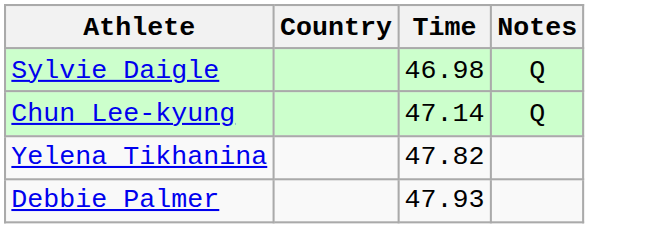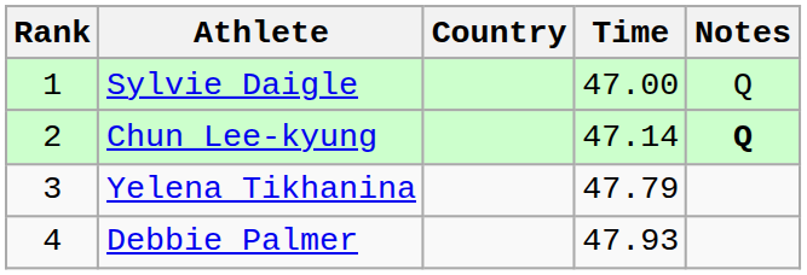 <table class="wikitable" style="text-align:center">
 <tr>
+<th>Rank</th>
 <th>Athlete</th>
 <th>Country</th>
 <th>Time</th>
 <th>Notes</th>
 </tr>
 <tr bgcolor=ccffcc>
+<td>1</td>
 <td align=left><a href='#'>Sylvie Daigle</a></td>
 <td align=left></td>
-<td>46.98</td>
+<td>47.00</td>
 <td>Q</td>
 </tr>
 <tr bgcolor=ccffcc>
+<td>2</td>
 <td align=left><a href='#'>Chun Lee-kyung</a></td>
 <td align=left></td>
 <td>47.14</td>
-<td>Q</td>
+<td><strong>Q</strong></td>
 </tr>
 <tr>
+<td>3</td>
 <td align=left><a href='#'>Yelena Tikhanina</a></td>
 <td align=left></td>
-<td>47.82</td>
+<td>47.79</td>
 <td></td>
 </tr>
 <tr>
+<td>4</td>
 <td align=left><a href='#'>Debbie Palmer</a></td>
 <td align=left></td>
 <td>47.93</td>
 <td></td>
 </tr>
 </table>
